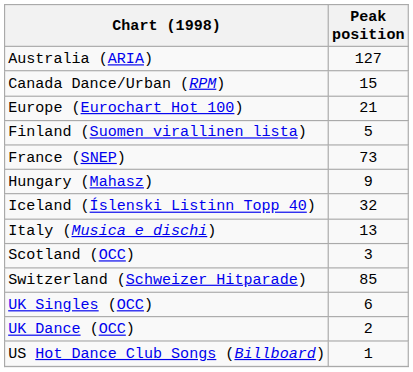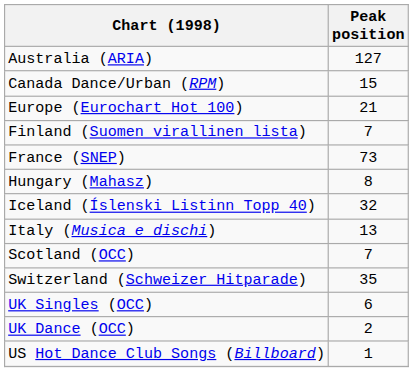 <table class="wikitable sortable">
 <tr>
 <th align="left">Chart (1998)</th>
 <th align="left">Peak<br>position</th>
 </tr>
 <tr>
 <td align="left">Australia (<a href='#'>ARIA</a>)</td>
 <td align="center">127</td>
 </tr>
 <tr>
 <td align="left">Canada Dance/Urban (<em><a href='#'>RPM</a></em>)</td>
 <td align="center">15</td>
 </tr>
 <tr>
 <td align="left">Europe (<a href='#'>Eurochart Hot 100</a>)</td>
 <td align="center">21</td>
 </tr>
 <tr>
 <td align="left">Finland (<a href='#'>Suomen virallinen lista</a>)</td>
-<td align="center">5</td>
+<td align="center">7</td>
 </tr>
 <tr>
 <td align="left">France (<a href='#'>SNEP</a>)</td>
 <td align="center">73</td>
 </tr>
 <tr>
 <td align="left">Hungary (<a href='#'>Mahasz</a>)</td>
-<td align="center">9</td>
+<td align="center">8</td>
 </tr>
 <tr>
 <td align="left">Iceland (<a href='#'>Íslenski Listinn Topp 40</a>)</td>
 <td align="center">32</td>
 </tr>
 <tr>
 <td align="left">Italy (<em><a href='#'>Musica e dischi</a></em>)</td>
 <td align="center">13</td>
 </tr>
 <tr>
 <td align="left">Scotland (<a href='#'>OCC</a>)</td>
-<td align="center">3</td>
+<td align="center">7</td>
 </tr>
 <tr>
 <td align="left">Switzerland (<a href='#'>Schweizer Hitparade</a>)</td>
-<td align="center">85</td>
+<td align="center">35</td>
 </tr>
 <tr>
 <td align="left"><a href='#'>UK Singles</a> (<a href='#'>OCC</a>)</td>
 <td align="center">6</td>
 </tr>
 <tr>
 <td align="left"><a href='#'>UK Dance</a> (<a href='#'>OCC</a>)</td>
 <td align="center">2</td>
 </tr>
 <tr>
 <td align="left">US <a href='#'>Hot Dance Club Songs</a> (<em><a href='#'>Billboard</a></em>)</td>
 <td align="center">1</td>
 </tr>
 <tr>
 </tr>
 </table>
